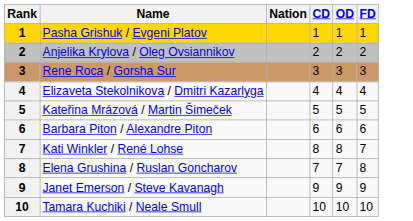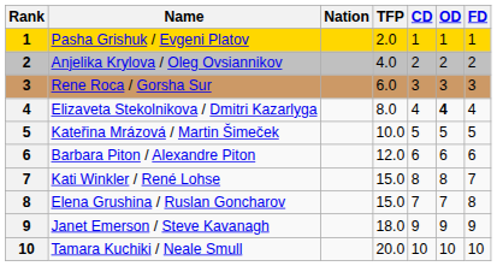 <table class="wikitable sortable">
 <tr>
 <th>Rank</th>
 <th>Name</th>
 <th>Nation</th>
+<th>TFP</th>
 <th><a href='#'>CD</a></th>
 <th><a href='#'>OD</a></th>
 <th><a href='#'>FD</a></th>
 </tr>
 <tr bgcolor="gold">
 <td align="center"><strong>1</strong></td>
 <td><a href='#'>Pasha Grishuk</a> / <a href='#'>Evgeni Platov</a></td>
 <td></td>
+<td>2.0</td>
 <td>1</td>
 <td>1</td>
 <td>1</td>
 </tr>
 <tr bgcolor="silver">
 <td align="center"><strong>2</strong></td>
 <td><a href='#'>Anjelika Krylova</a> / <a href='#'>Oleg Ovsiannikov</a></td>
 <td></td>
+<td>4.0</td>
 <td>2</td>
 <td>2</td>
 <td>2</td>
 </tr>
 <tr bgcolor="cc9966">
 <td align="center"><strong>3</strong></td>
 <td><a href='#'>Rene Roca</a> / <a href='#'>Gorsha Sur</a></td>
 <td></td>
+<td>6.0</td>
 <td>3</td>
 <td>3</td>
 <td>3</td>
 </tr>
 <tr>
 <th>4</th>
 <td><a href='#'>Elizaveta Stekolnikova</a> / <a href='#'>Dmitri Kazarlyga</a></td>
 <td></td>
+<td>8.0</td>
 <td>4</td>
-<td>4</td>
+<td><strong>4</strong></td>
 <td>4</td>
 </tr>
 <tr>
 <th>5</th>
 <td><a href='#'>Kateřina Mrázová</a> / <a href='#'>Martin Šimeček</a></td>
 <td></td>
+<td>10.0</td>
 <td>5</td>
 <td>5</td>
 <td>5</td>
 </tr>
 <tr>
 <th>6</th>
 <td><a href='#'>Barbara Piton</a> / <a href='#'>Alexandre Piton</a></td>
 <td></td>
+<td>12.0</td>
 <td>6</td>
 <td>6</td>
 <td>6</td>
 </tr>
 <tr>
 <th>7</th>
 <td><a href='#'>Kati Winkler</a> / <a href='#'>René Lohse</a></td>
 <td></td>
+<td>15.0</td>
 <td>8</td>
 <td>8</td>
 <td>7</td>
 </tr>
 <tr>
 <th>8</th>
 <td><a href='#'>Elena Grushina</a> / <a href='#'>Ruslan Goncharov</a></td>
 <td></td>
+<td>15.0</td>
 <td>7</td>
 <td>7</td>
 <td>8</td>
 </tr>
 <tr>
 <th>9</th>
 <td><a href='#'>Janet Emerson</a> / <a href='#'>Steve Kavanagh</a></td>
 <td></td>
+<td>18.0</td>
 <td>9</td>
 <td>9</td>
 <td>9</td>
 </tr>
 <tr>
 <th>10</th>
 <td><a href='#'>Tamara Kuchiki</a> / <a href='#'>Neale Smull</a></td>
 <td></td>
+<td>20.0</td>
 <td>10</td>
 <td>10</td>
 <td>10</td>
 </tr>
 </table>
